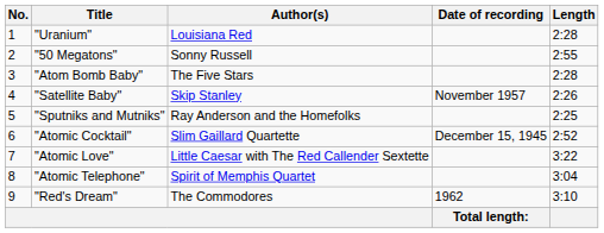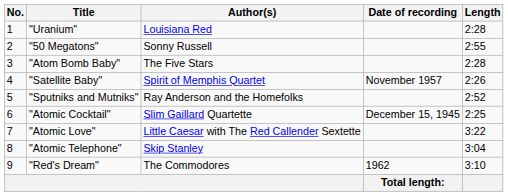 <table class="wikitable sortable">
 <tr>
 <th>No.</th>
 <th>Title</th>
 <th>Author(s)</th>
 <th>Date of recording</th>
 <th>Length</th>
 </tr>
 <tr>
 <td>1</td>
 <td>"Uranium"</td>
 <td><a href='#'>Louisiana Red</a></td>
 <td></td>
 <td>2:28</td>
 </tr>
 <tr>
 <td>2</td>
 <td>"50 Megatons"</td>
 <td>Sonny Russell</td>
 <td></td>
 <td>2:55</td>
 </tr>
 <tr>
 <td>3</td>
 <td>"Atom Bomb Baby"</td>
 <td>The Five Stars</td>
 <td></td>
 <td>2:28</td>
 </tr>
 <tr>
 <td>4</td>
 <td>"Satellite Baby"</td>
-<td><a href='#'>Skip Stanley</a></td>
+<td><a href='#'>Spirit of Memphis Quartet</a></td>
 <td>November 1957</td>
 <td>2:26</td>
 </tr>
 <tr>
 <td>5</td>
 <td>"Sputniks and Mutniks"</td>
 <td>Ray Anderson and the Homefolks</td>
 <td></td>
-<td>2:25</td>
+<td>2:52</td>
 </tr>
 <tr>
 <td>6</td>
 <td>"Atomic Cocktail"</td>
 <td><a href='#'>Slim Gaillard</a> Quartette</td>
 <td>December 15, 1945</td>
-<td>2:52</td>
+<td>2:25</td>
 </tr>
 <tr>
 <td>7</td>
 <td>"Atomic Love"</td>
 <td><a href='#'>Little Caesar</a> with The <a href='#'>Red Callender</a> Sextette</td>
 <td></td>
 <td>3:22</td>
 </tr>
 <tr>
 <td>8</td>
 <td>"Atomic Telephone"</td>
-<td><a href='#'>Spirit of Memphis Quartet</a></td>
+<td><a href='#'>Skip Stanley</a></td>
 <td></td>
 <td>3:04</td>
 </tr>
 <tr>
 <td>9</td>
 <td>"Red's Dream"</td>
 <td>The Commodores</td>
 <td>1962</td>
 <td>3:10</td>
 </tr>
 <tr>
 <th colspan="3"></th>
 <th>Total length:</th>
 <th></th>
 </tr>
 </table>
